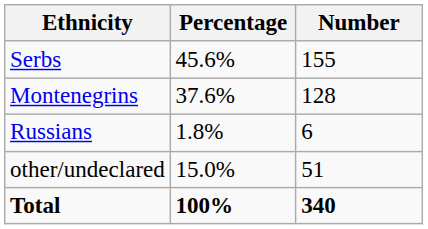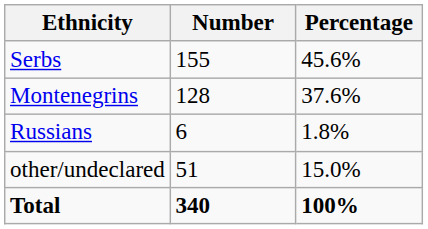 <table class="wikitable">
 <tr>
 <th width="100px">Ethnicity</th>
+<th width="80px">Number</th>
 <th width="80px">Percentage</th>
-<th width="80px">Number</th>
 </tr>
 <tr>
 <td><a href='#'>Serbs</a></td>
+<td>155</td>
 <td>45.6%</td>
-<td>155</td>
 </tr>
 <tr>
 <td><a href='#'>Montenegrins</a></td>
+<td>128</td>
 <td>37.6%</td>
-<td>128</td>
 </tr>
 <tr>
 <td><a href='#'>Russians</a></td>
+<td>6</td>
 <td>1.8%</td>
-<td>6</td>
 </tr>
 <tr>
 <td>other/undeclared</td>
+<td>51</td>
 <td>15.0%</td>
-<td>51</td>
 </tr>
 <tr>
 <td><strong>Total</strong></td>
+<td><strong>340</strong></td>
 <td><strong>100%</strong></td>
-<td><strong>340</strong></td>
 </tr>
 </table>
